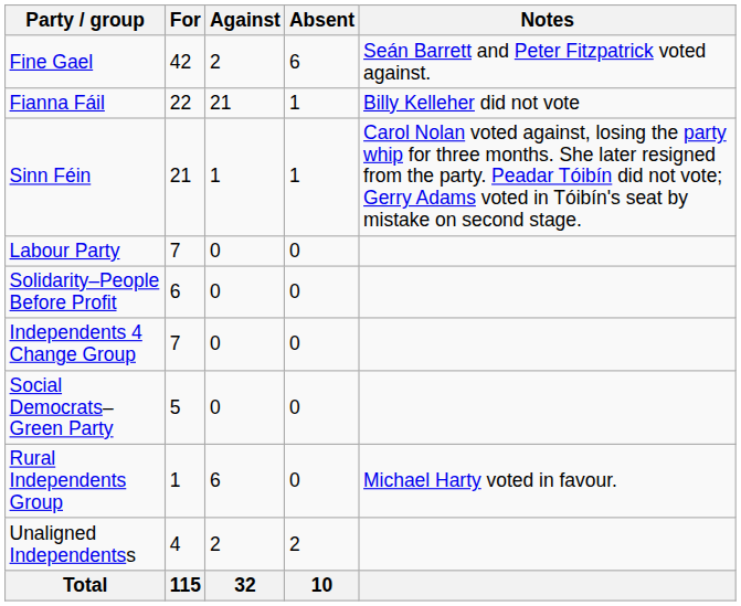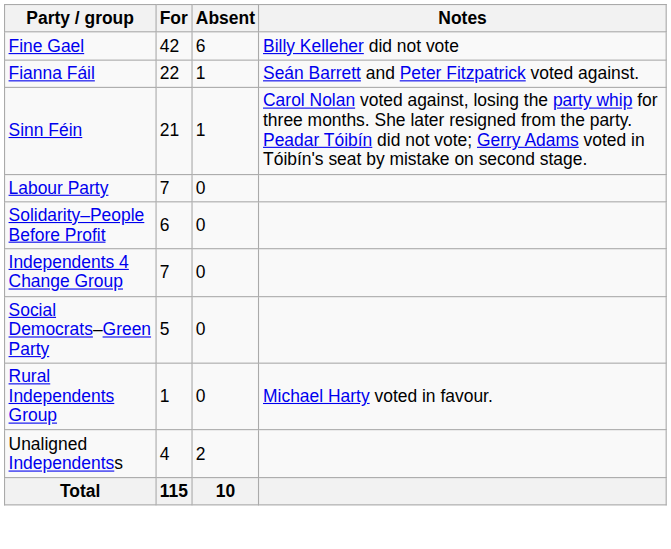 <table class="wikitable sortable">
 <tr>
 <th>Party / group</th>
 <th data-sort-type="number">For</th>
-<th data-sort-type="number">Against</th>
 <th data-sort-type="number">Absent</th>
 <th class="unsortable">Notes</th>
 </tr>
 <tr>
 <td><a href='#'>Fine Gael</a></td>
 <td>42</td>
-<td>2</td>
 <td>6</td>
-<td><a href='#'>Seán Barrett</a> and <a href='#'>Peter Fitzpatrick</a> voted against.</td>
+<td><a href='#'>Billy Kelleher</a> did not vote</td>
 </tr>
 <tr>
 <td><a href='#'>Fianna Fáil</a></td>
 <td>22</td>
-<td>21</td>
 <td>1</td>
-<td><a href='#'>Billy Kelleher</a> did not vote</td>
+<td><a href='#'>Seán Barrett</a> and <a href='#'>Peter Fitzpatrick</a> voted against.</td>
 </tr>
 <tr>
 <td><a href='#'>Sinn Féin</a></td>
 <td>21</td>
-<td>1</td>
 <td>1</td>
 <td><a href='#'>Carol Nolan</a> voted against, losing the <a href='#'>party whip</a> for three months. She later resigned from the party. <a href='#'>Peadar Tóibín</a> did not vote; <a href='#'>Gerry Adams</a> voted in Tóibín's seat by mistake on second stage.</td>
 </tr>
 <tr>
 <td><a href='#'>Labour Party</a></td>
 <td>7</td>
 <td>0</td>
-<td>0</td>
 <td></td>
 </tr>
 <tr>
 <td><a href='#'>Solidarity–People Before Profit</a></td>
 <td>6</td>
-<td>0</td>
 <td>0</td>
 <td></td>
 </tr>
 <tr>
 <td><a href='#'>Independents 4 Change Group</a></td>
 <td>7</td>
 <td>0</td>
-<td>0</td>
 <td></td>
 </tr>
 <tr>
 <td><a href='#'>Social Democrats</a>–<a href='#'>Green Party</a></td>
 <td>5</td>
 <td>0</td>
-<td>0</td>
 <td></td>
 </tr>
 <tr>
 <td><a href='#'>Rural Independents Group</a></td>
 <td>1</td>
-<td>6</td>
 <td>0</td>
 <td><a href='#'>Michael Harty</a> voted in favour.</td>
 </tr>
 <tr>
 <td>Unaligned <a href='#'>Independents</a>s</td>
 <td>4</td>
 <td>2</td>
-<td>2</td>
 <td></td>
 </tr>
 <tr>
 <th>Total</th>
 <th>115</th>
-<th>32</th>
 <th>10</th>
 <th></th>
 </tr>
 </table>
